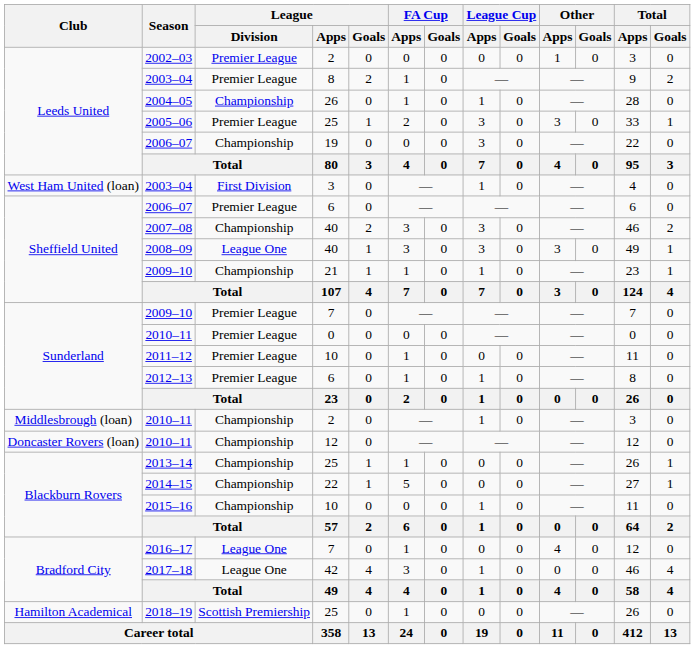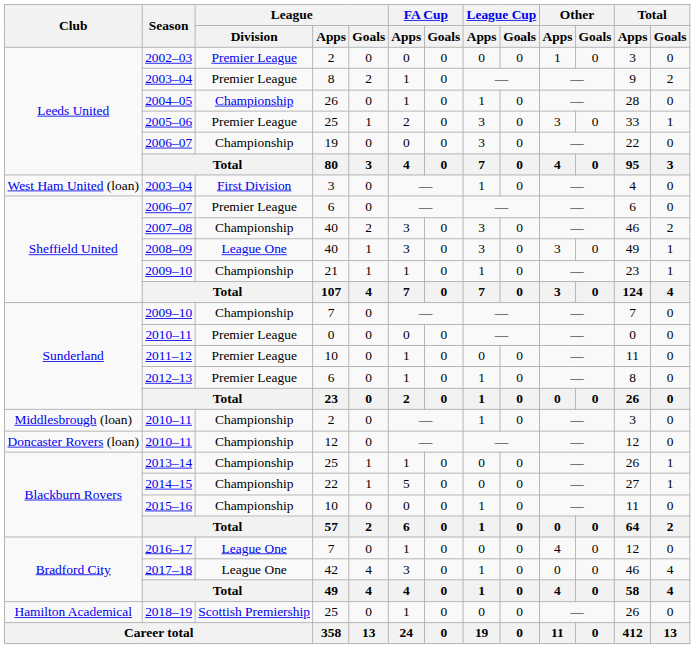 <table class=wikitable style="text-align:center">
 <tr>
 <th rowspan=2>Club</th>
 <th rowspan=2>Season</th>
 <th colspan=3>League</th>
 <th colspan=2><a href='#'>FA Cup</a></th>
 <th colspan=2><a href='#'>League Cup</a></th>
 <th colspan=2>Other</th>
 <th colspan=2>Total</th>
 </tr>
 <tr>
 <th>Division</th>
 <th>Apps</th>
 <th>Goals</th>
 <th>Apps</th>
 <th>Goals</th>
 <th>Apps</th>
 <th>Goals</th>
 <th>Apps</th>
 <th>Goals</th>
 <th>Apps</th>
 <th>Goals</th>
 </tr>
 <tr>
 <td rowspan=6><a href='#'>Leeds United</a></td>
 <td><a href='#'>2002–03</a></td>
 <td><a href='#'>Premier League</a></td>
 <td>2</td>
 <td>0</td>
 <td>0</td>
 <td>0</td>
 <td>0</td>
 <td>0</td>
 <td>1</td>
 <td>0</td>
 <td>3</td>
 <td>0</td>
 </tr>
 <tr>
 <td><a href='#'>2003–04</a></td>
 <td>Premier League</td>
 <td>8</td>
 <td>2</td>
 <td>1</td>
 <td>0</td>
 <td colspan=2>—</td>
 <td colspan=2>—</td>
 <td>9</td>
 <td>2</td>
 </tr>
 <tr>
 <td><a href='#'>2004–05</a></td>
 <td><a href='#'>Championship</a></td>
 <td>26</td>
 <td>0</td>
 <td>1</td>
 <td>0</td>
 <td>1</td>
 <td>0</td>
 <td colspan=2>—</td>
 <td>28</td>
 <td>0</td>
 </tr>
 <tr>
 <td><a href='#'>2005–06</a></td>
 <td>Premier League</td>
 <td>25</td>
 <td>1</td>
 <td>2</td>
 <td>0</td>
 <td>3</td>
 <td>0</td>
 <td>3</td>
 <td>0</td>
 <td>33</td>
 <td>1</td>
 </tr>
 <tr>
 <td><a href='#'>2006–07</a></td>
 <td>Championship</td>
 <td>19</td>
 <td>0</td>
 <td>0</td>
 <td>0</td>
 <td>3</td>
 <td>0</td>
 <td colspan=2>—</td>
 <td>22</td>
 <td>0</td>
 </tr>
 <tr>
 <th colspan=2>Total</th>
 <th>80</th>
 <th>3</th>
 <th>4</th>
 <th>0</th>
 <th>7</th>
 <th>0</th>
 <th>4</th>
 <th>0</th>
 <th>95</th>
 <th>3</th>
 </tr>
 <tr>
 <td><a href='#'>West Ham United</a> (loan)</td>
 <td><a href='#'>2003–04</a></td>
 <td><a href='#'>First Division</a></td>
 <td>3</td>
 <td>0</td>
 <td colspan=2>—</td>
 <td>1</td>
 <td>0</td>
 <td colspan=2>—</td>
 <td>4</td>
 <td>0</td>
 </tr>
 <tr>
 <td rowspan=5><a href='#'>Sheffield United</a></td>
 <td><a href='#'>2006–07</a></td>
 <td>Premier League</td>
 <td>6</td>
 <td>0</td>
 <td colspan=2>—</td>
 <td colspan=2>—</td>
 <td colspan=2>—</td>
 <td>6</td>
 <td>0</td>
 </tr>
 <tr>
 <td><a href='#'>2007–08</a></td>
 <td>Championship</td>
 <td>40</td>
 <td>2</td>
 <td>3</td>
 <td>0</td>
 <td>3</td>
 <td>0</td>
 <td colspan=2>—</td>
 <td>46</td>
 <td>2</td>
 </tr>
 <tr>
 <td><a href='#'>2008–09</a></td>
 <td><a href='#'>League One</a></td>
 <td>40</td>
 <td>1</td>
 <td>3</td>
 <td>0</td>
 <td>3</td>
 <td>0</td>
 <td>3</td>
 <td>0</td>
 <td>49</td>
 <td>1</td>
 </tr>
 <tr>
 <td><a href='#'>2009–10</a></td>
 <td>Championship</td>
 <td>21</td>
 <td>1</td>
 <td>1</td>
 <td>0</td>
 <td>1</td>
 <td>0</td>
 <td colspan=2>—</td>
 <td>23</td>
 <td>1</td>
 </tr>
 <tr>
 <th colspan=2>Total</th>
 <th>107</th>
 <th>4</th>
 <th>7</th>
 <th>0</th>
 <th>7</th>
 <th>0</th>
 <th>3</th>
 <th>0</th>
 <th>124</th>
 <th>4</th>
 </tr>
 <tr>
 <td rowspan=5><a href='#'>Sunderland</a></td>
 <td><a href='#'>2009–10</a></td>
-<td>Premier League</td>
+<td>Championship</td>
 <td>7</td>
 <td>0</td>
 <td colspan=2>—</td>
 <td colspan=2>—</td>
 <td colspan=2>—</td>
 <td>7</td>
 <td>0</td>
 </tr>
 <tr>
 <td><a href='#'>2010–11</a></td>
 <td>Premier League</td>
 <td>0</td>
 <td>0</td>
 <td>0</td>
 <td>0</td>
 <td colspan=2>—</td>
 <td colspan=2>—</td>
 <td>0</td>
 <td>0</td>
 </tr>
 <tr>
 <td><a href='#'>2011–12</a></td>
 <td>Premier League</td>
 <td>10</td>
 <td>0</td>
 <td>1</td>
 <td>0</td>
 <td>0</td>
 <td>0</td>
 <td colspan=2>—</td>
 <td>11</td>
 <td>0</td>
 </tr>
 <tr>
 <td><a href='#'>2012–13</a></td>
 <td>Premier League</td>
 <td>6</td>
 <td>0</td>
 <td>1</td>
 <td>0</td>
 <td>1</td>
 <td>0</td>
 <td colspan=2>—</td>
 <td>8</td>
 <td>0</td>
 </tr>
 <tr>
 <th colspan=2>Total</th>
 <th>23</th>
 <th>0</th>
 <th>2</th>
 <th>0</th>
 <th>1</th>
 <th>0</th>
 <th>0</th>
 <th>0</th>
 <th>26</th>
 <th>0</th>
 </tr>
 <tr>
 <td><a href='#'>Middlesbrough</a> (loan)</td>
 <td><a href='#'>2010–11</a></td>
 <td>Championship</td>
 <td>2</td>
 <td>0</td>
 <td colspan=2>—</td>
 <td>1</td>
 <td>0</td>
 <td colspan=2>—</td>
 <td>3</td>
 <td>0</td>
 </tr>
 <tr>
 <td><a href='#'>Doncaster Rovers</a> (loan)</td>
 <td><a href='#'>2010–11</a></td>
 <td>Championship</td>
 <td>12</td>
 <td>0</td>
 <td colspan=2>—</td>
 <td colspan=2>—</td>
 <td colspan=2>—</td>
 <td>12</td>
 <td>0</td>
 </tr>
 <tr>
 <td rowspan=4><a href='#'>Blackburn Rovers</a></td>
 <td><a href='#'>2013–14</a></td>
 <td>Championship</td>
 <td>25</td>
 <td>1</td>
 <td>1</td>
 <td>0</td>
 <td>0</td>
 <td>0</td>
 <td colspan=2>—</td>
 <td>26</td>
 <td>1</td>
 </tr>
 <tr>
 <td><a href='#'>2014–15</a></td>
 <td>Championship</td>
 <td>22</td>
 <td>1</td>
 <td>5</td>
 <td>0</td>
 <td>0</td>
 <td>0</td>
 <td colspan=2>—</td>
 <td>27</td>
 <td>1</td>
 </tr>
 <tr>
 <td><a href='#'>2015–16</a></td>
 <td>Championship</td>
 <td>10</td>
 <td>0</td>
 <td>0</td>
 <td>0</td>
 <td>1</td>
 <td>0</td>
 <td colspan=2>—</td>
 <td>11</td>
 <td>0</td>
 </tr>
 <tr>
 <th colspan=2>Total</th>
 <th>57</th>
 <th>2</th>
 <th>6</th>
 <th>0</th>
 <th>1</th>
 <th>0</th>
 <th>0</th>
 <th>0</th>
 <th>64</th>
 <th>2</th>
 </tr>
 <tr>
 <td rowspan=3><a href='#'>Bradford City</a></td>
 <td><a href='#'>2016–17</a></td>
 <td><a href='#'>League One</a></td>
 <td>7</td>
 <td>0</td>
 <td>1</td>
 <td>0</td>
 <td>0</td>
 <td>0</td>
 <td>4</td>
 <td>0</td>
 <td>12</td>
 <td>0</td>
 </tr>
 <tr>
 <td><a href='#'>2017–18</a></td>
 <td>League One</td>
 <td>42</td>
 <td>4</td>
 <td>3</td>
 <td>0</td>
 <td>1</td>
 <td>0</td>
 <td>0</td>
 <td>0</td>
 <td>46</td>
 <td>4</td>
 </tr>
 <tr>
 <th colspan=2>Total</th>
 <th>49</th>
 <th>4</th>
 <th>4</th>
 <th>0</th>
 <th>1</th>
 <th>0</th>
 <th>4</th>
 <th>0</th>
 <th>58</th>
 <th>4</th>
 </tr>
 <tr>
 <td><a href='#'>Hamilton Academical</a></td>
 <td><a href='#'>2018–19</a></td>
 <td><a href='#'>Scottish Premiership</a></td>
 <td>25</td>
 <td>0</td>
 <td>1</td>
 <td>0</td>
 <td>0</td>
 <td>0</td>
 <td colspan=2>—</td>
 <td>26</td>
 <td>0</td>
 </tr>
 <tr>
 <th colspan=3>Career total</th>
 <th>358</th>
 <th>13</th>
 <th>24</th>
 <th>0</th>
 <th>19</th>
 <th>0</th>
 <th>11</th>
 <th>0</th>
 <th>412</th>
 <th>13</th>
 </tr>
 </table>
